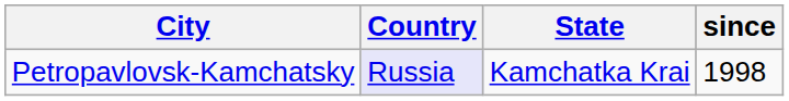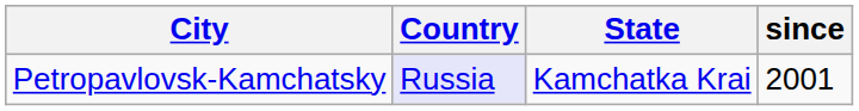 <table class="wikitable">
 <tr>
 <th><a href='#'>City</a></th>
 <th><a href='#'>Country</a></th>
 <th><a href='#'>State</a></th>
 <th>since</th>
 </tr>
 <tr>
 <td><a href='#'>Petropavlovsk-Kamchatsky</a></td>
 <td style="background: lavender;"> <a href='#'>Russia</a></td>
 <td><a href='#'>Kamchatka Krai</a></td>
-<td>1998</td>
+<td>2001</td>
 </tr>
 </table>
